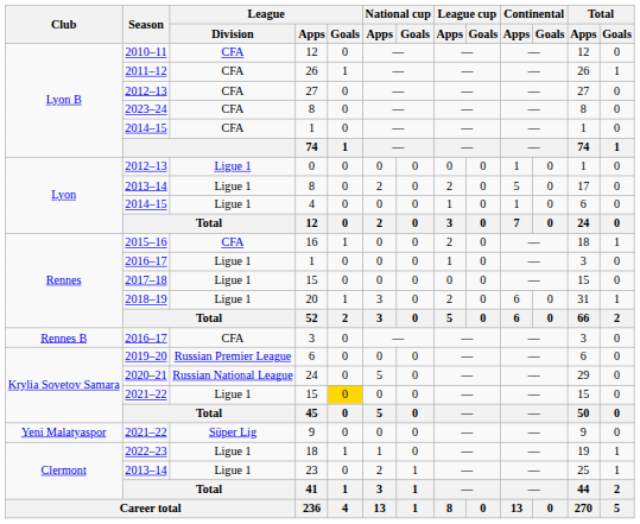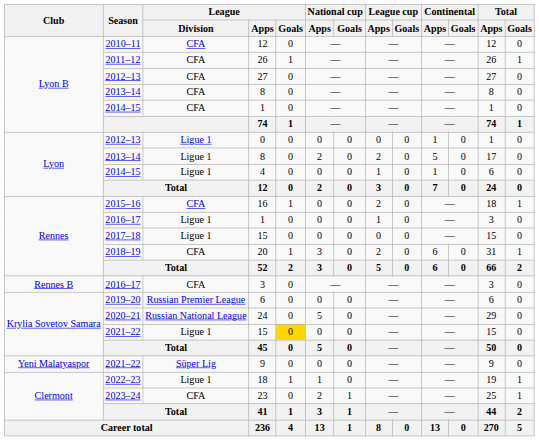 <table class="wikitable" style="text-align:center">
 <tr>
 <th rowspan="2">Club</th>
 <th rowspan="2">Season</th>
 <th colspan="3">League</th>
 <th colspan="2">National cup</th>
 <th colspan="2">League cup</th>
 <th colspan="2">Continental</th>
 <th colspan="2">Total</th>
 </tr>
 <tr>
 <th>Division</th>
 <th>Apps</th>
 <th>Goals</th>
 <th>Apps</th>
 <th>Goals</th>
 <th>Apps</th>
 <th>Goals</th>
 <th>Apps</th>
 <th>Goals</th>
 <th>Apps</th>
 <th>Goals</th>
 </tr>
 <tr>
 <td rowspan="6"><a href='#'>Lyon B</a></td>
 <td><a href='#'>2010–11</a></td>
 <td><a href='#'>CFA</a></td>
 <td>12</td>
 <td>0</td>
 <td colspan="2">—</td>
 <td colspan="2">—</td>
 <td colspan="2">—</td>
 <td>12</td>
 <td>0</td>
 </tr>
 <tr>
 <td><a href='#'>2011–12</a></td>
 <td>CFA</td>
 <td>26</td>
 <td>1</td>
 <td colspan="2">—</td>
 <td colspan="2">—</td>
 <td colspan="2">—</td>
 <td>26</td>
 <td>1</td>
 </tr>
 <tr>
 <td><a href='#'>2012–13</a></td>
 <td>CFA</td>
 <td>27</td>
 <td>0</td>
 <td colspan="2">—</td>
 <td colspan="2">—</td>
 <td colspan="2">—</td>
 <td>27</td>
 <td>0</td>
 </tr>
 <tr>
-<td><a href='#'>2023–24</a></td>
+<td><a href='#'>2013–14</a></td>
 <td>CFA</td>
 <td>8</td>
 <td>0</td>
 <td colspan="2">—</td>
 <td colspan="2">—</td>
 <td colspan="2">—</td>
 <td>8</td>
 <td>0</td>
 </tr>
 <tr>
 <td><a href='#'>2014–15</a></td>
 <td>CFA</td>
 <td>1</td>
 <td>0</td>
 <td colspan="2">—</td>
 <td colspan="2">—</td>
 <td colspan="2">—</td>
 <td>1</td>
 <td>0</td>
 </tr>
 <tr>
 <th colspan="2"></th>
 <th>74</th>
 <th>1</th>
 <th colspan="2">—</th>
 <th colspan="2">—</th>
 <th colspan="2">—</th>
 <th>74</th>
 <th>1</th>
 </tr>
 <tr>
 <td rowspan="4"><a href='#'>Lyon</a></td>
 <td><a href='#'>2012–13</a></td>
 <td><a href='#'>Ligue 1</a></td>
 <td>0</td>
 <td>0</td>
 <td>0</td>
 <td>0</td>
 <td>0</td>
 <td>0</td>
 <td>1</td>
 <td>0</td>
 <td>1</td>
 <td>0</td>
 </tr>
 <tr>
 <td><a href='#'>2013–14</a></td>
 <td>Ligue 1</td>
 <td>8</td>
 <td>0</td>
 <td>2</td>
 <td>0</td>
 <td>2</td>
 <td>0</td>
 <td>5</td>
 <td>0</td>
 <td>17</td>
 <td>0</td>
 </tr>
 <tr>
 <td><a href='#'>2014–15</a></td>
 <td>Ligue 1</td>
 <td>4</td>
 <td>0</td>
 <td>0</td>
 <td>0</td>
 <td>1</td>
 <td>0</td>
 <td>1</td>
 <td>0</td>
 <td>6</td>
 <td>0</td>
 </tr>
 <tr>
 <th colspan="2">Total</th>
 <th>12</th>
 <th>0</th>
 <th>2</th>
 <th>0</th>
 <th>3</th>
 <th>0</th>
 <th>7</th>
 <th>0</th>
 <th>24</th>
 <th>0</th>
 </tr>
 <tr>
 <td rowspan="5"><a href='#'>Rennes</a></td>
 <td><a href='#'>2015–16</a></td>
 <td><a href='#'>CFA</a></td>
 <td>16</td>
 <td>1</td>
 <td>0</td>
 <td>0</td>
 <td>2</td>
 <td>0</td>
 <td colspan="2">—</td>
 <td>18</td>
 <td>1</td>
 </tr>
 <tr>
 <td><a href='#'>2016–17</a></td>
 <td>Ligue 1</td>
 <td>1</td>
 <td>0</td>
 <td>0</td>
 <td>0</td>
 <td>1</td>
 <td>0</td>
 <td colspan="2">—</td>
 <td>3</td>
 <td>0</td>
 </tr>
 <tr>
 <td><a href='#'>2017–18</a></td>
 <td>Ligue 1</td>
 <td>15</td>
 <td>0</td>
 <td>0</td>
 <td>0</td>
 <td>0</td>
 <td>0</td>
 <td colspan="2">—</td>
 <td>15</td>
 <td>0</td>
 </tr>
 <tr>
 <td><a href='#'>2018–19</a></td>
-<td>Ligue 1</td>
+<td>CFA</td>
 <td>20</td>
 <td>1</td>
 <td>3</td>
 <td>0</td>
 <td>2</td>
 <td>0</td>
 <td>6</td>
 <td>0</td>
 <td>31</td>
 <td>1</td>
 </tr>
 <tr>
 <th colspan="2">Total</th>
 <th>52</th>
 <th>2</th>
 <th>3</th>
 <th>0</th>
 <th>5</th>
 <th>0</th>
 <th>6</th>
 <th>0</th>
 <th>66</th>
 <th>2</th>
 </tr>
 <tr>
 <td><a href='#'>Rennes B</a></td>
 <td><a href='#'>2016–17</a></td>
 <td>CFA</td>
 <td>3</td>
 <td>0</td>
 <td colspan="2">—</td>
 <td colspan="2">—</td>
 <td colspan="2">—</td>
 <td>3</td>
 <td>0</td>
 </tr>
 <tr>
 <td rowspan="4"><a href='#'>Krylia Sovetov Samara</a></td>
 <td><a href='#'>2019–20</a></td>
 <td><a href='#'>Russian Premier League</a></td>
 <td>6</td>
 <td>0</td>
 <td>0</td>
 <td>0</td>
 <td colspan="2">—</td>
 <td colspan="2">—</td>
 <td>6</td>
 <td>0</td>
 </tr>
 <tr>
 <td><a href='#'>2020–21</a></td>
 <td><a href='#'>Russian National League</a></td>
 <td>24</td>
 <td>0</td>
 <td>5</td>
 <td>0</td>
 <td colspan="2">—</td>
 <td colspan="2">—</td>
 <td>29</td>
 <td>0</td>
 </tr>
 <tr>
 <td><a href='#'>2021–22</a></td>
 <td>Ligue 1</td>
 <td>15</td>
 <td style="background: gold;">0</td>
 <td>0</td>
 <td>0</td>
 <td colspan="2">—</td>
 <td colspan="2">—</td>
 <td>15</td>
 <td>0</td>
 </tr>
 <tr>
 <th colspan="2">Total</th>
 <th>45</th>
 <th>0</th>
 <th>5</th>
 <th>0</th>
 <th colspan="2">—</th>
 <th colspan="2">—</th>
 <th>50</th>
 <th>0</th>
 </tr>
 <tr>
 <td><a href='#'>Yeni Malatyaspor</a></td>
 <td><a href='#'>2021–22</a></td>
 <td><a href='#'>Süper Lig</a></td>
 <td>9</td>
 <td>0</td>
 <td>0</td>
 <td>0</td>
 <td colspan="2">—</td>
 <td colspan="2">—</td>
 <td>9</td>
 <td>0</td>
 </tr>
 <tr>
 <td rowspan="3"><a href='#'>Clermont</a></td>
 <td><a href='#'>2022–23</a></td>
 <td>Ligue 1</td>
 <td>18</td>
 <td>1</td>
 <td>1</td>
 <td>0</td>
 <td colspan="2">—</td>
 <td colspan="2">—</td>
 <td>19</td>
 <td>1</td>
 </tr>
 <tr>
-<td><a href='#'>2013–14</a></td>
-<td>Ligue 1</td>
+<td><a href='#'>2023–24</a></td>
+<td>CFA</td>
 <td>23</td>
 <td>0</td>
 <td>2</td>
 <td>1</td>
 <td colspan="2">—</td>
 <td colspan="2">—</td>
 <td>25</td>
 <td>1</td>
 </tr>
 <tr>
 <th colspan="2">Total</th>
 <th>41</th>
 <th>1</th>
 <th>3</th>
 <th>1</th>
 <th colspan="2">—</th>
 <th colspan="2">—</th>
 <th>44</th>
 <th>2</th>
 </tr>
 <tr>
 <th colspan="3">Career total</th>
 <th>236</th>
 <th>4</th>
 <th>13</th>
 <th>1</th>
 <th>8</th>
 <th>0</th>
 <th>13</th>
 <th>0</th>
 <th>270</th>
 <th>5</th>
 </tr>
 </table>
